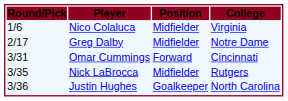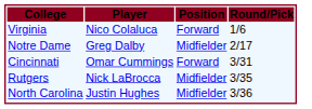 <table border="0" style="border: 2px solid #900020; background-color: #F0F8FF">
 <tr align="center" bgcolor="#900020">
-<th>Round/Pick</th>
+<th>College</th>
 <th>Player</th>
 <th>Position</th>
-<th>College</th>
+<th>Round/Pick</th>
 </tr>
 <tr>
+<td><a href='#'>Virginia</a></td>
+<td><a href='#'>Nico Colaluca</a></td>
+<td><a href='#'>Forward</a></td>
 <td>1/6</td>
-<td><a href='#'>Nico Colaluca</a></td>
-<td><a href='#'>Midfielder</a></td>
-<td><a href='#'>Virginia</a></td>
 </tr>
 <tr>
-<td>2/17</td>
+<td><a href='#'>Notre Dame</a></td>
 <td><a href='#'>Greg Dalby</a></td>
 <td><a href='#'>Midfielder</a></td>
-<td><a href='#'>Notre Dame</a></td>
+<td>2/17</td>
 </tr>
 <tr>
-<td>3/31</td>
+<td><a href='#'>Cincinnati</a></td>
 <td><a href='#'>Omar Cummings</a></td>
 <td><a href='#'>Forward</a></td>
-<td><a href='#'>Cincinnati</a></td>
+<td>3/31</td>
 </tr>
 <tr>
-<td>3/35</td>
+<td><a href='#'>Rutgers</a></td>
 <td><a href='#'>Nick LaBrocca</a></td>
 <td><a href='#'>Midfielder</a></td>
-<td><a href='#'>Rutgers</a></td>
+<td>3/35</td>
 </tr>
 <tr>
+<td><a href='#'>North Carolina</a></td>
+<td><a href='#'>Justin Hughes</a></td>
+<td><a href='#'>Midfielder</a></td>
 <td>3/36</td>
-<td><a href='#'>Justin Hughes</a></td>
-<td><a href='#'>Goalkeeper</a></td>
-<td><a href='#'>North Carolina</a></td>
 </tr>
 </table>
